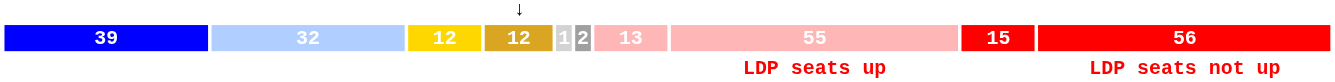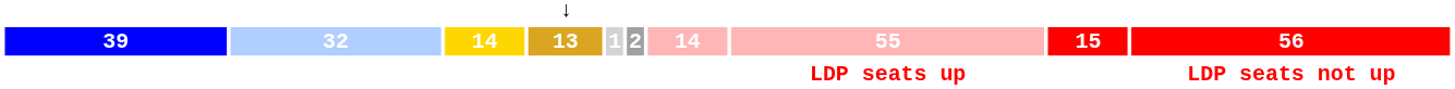 <table style="width:67em; font-size:88%; text-align:center;">
 <tr>
 <td colspan="9" style="text-align:center;">↓</td>
 </tr>
 <tr style="font-weight:bold">
 <td style="background:blue; width:15.92%; color:white;">39</td>
 <td style="background:#B0CEFF; width:15.10%; color:white;">32</td>
-<td style="background:gold; width:5.71%; color:white;">12</td>
-<td style="background:goldenrod; width:5.31%; color:white;">12</td>
+<td style="background:gold; width:5.71%; color:white;">14</td>
+<td style="background:goldenrod; width:5.31%; color:white;">13</td>
 <td style="background:#d3d3d3; width:0.41%; color:white;">1</td>
 <td style="background:#A0A0A0; width:0.82%; color:white;">2</td>
-<td style="background:#FFB6B6; width:5.71%; color:white;">13</td>
+<td style="background:#FFB6B6; width:5.71%; color:white;">14</td>
 <td style="background:#FFB6B6; width:22.45%; color:white;">55</td>
 <td style="background:red; width:5.71%; color:white;">15</td>
 <td style="background:red; width:22.85%; color:white;">56</td>
 </tr>
 <tr style="font-weight:bold">
 <td style="color:blue;"></td>
 <td style="color:blue;"></td>
 <td style="color:gold;"></td>
 <td style="color:gold;"></td>
 <td stle="color:light-grey;"></td>
 <td style="color:grey;"></td>
 <td style="color:red;"></td>
 <td style="color:red;">LDP seats up</td>
 <td style="color:red;"></td>
 <td style="color:red;">LDP seats not up</td>
 </tr>
 </table>
